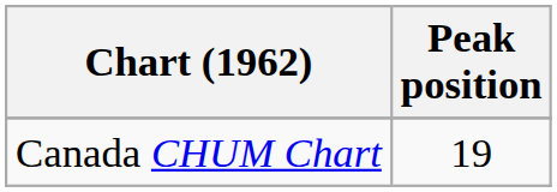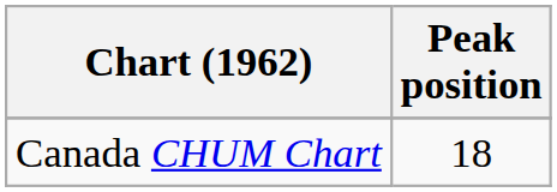 <table class="wikitable sortable">
 <tr>
 <th align="left">Chart (1962)</th>
 <th style="text-align:center;">Peak<br>position</th>
 </tr>
 <tr>
 </tr>
 <tr>
 </tr>
 <tr>
 </tr>
 <tr>
 </tr>
 <tr>
 <td align="left">Canada <em><a href='#'>CHUM Chart</a></em></td>
-<td align="center">19</td>
+<td align="center">18</td>
 </tr>
 </table>
